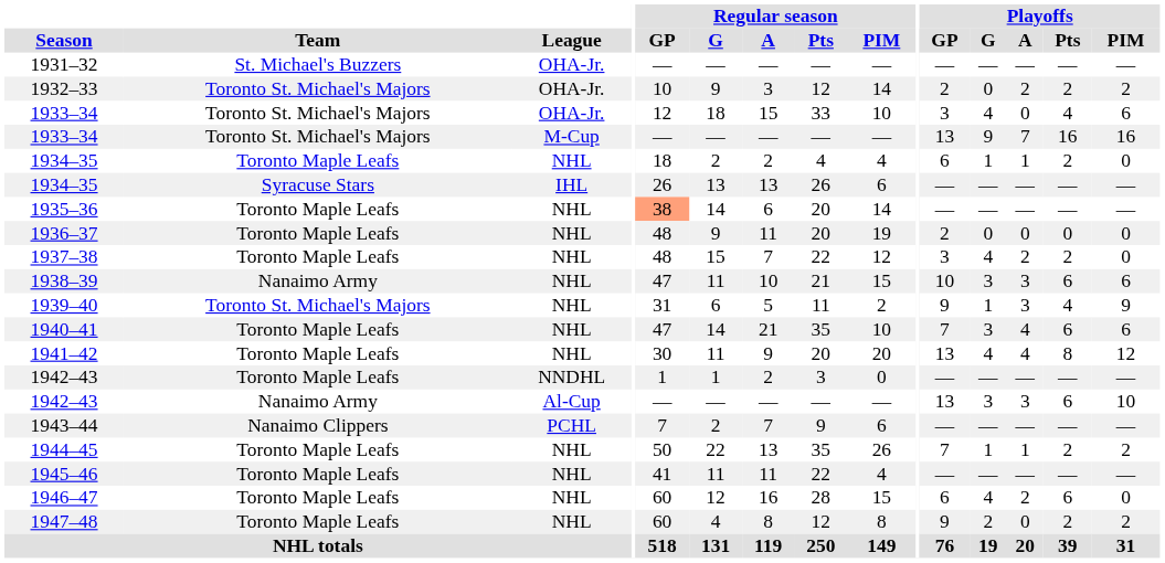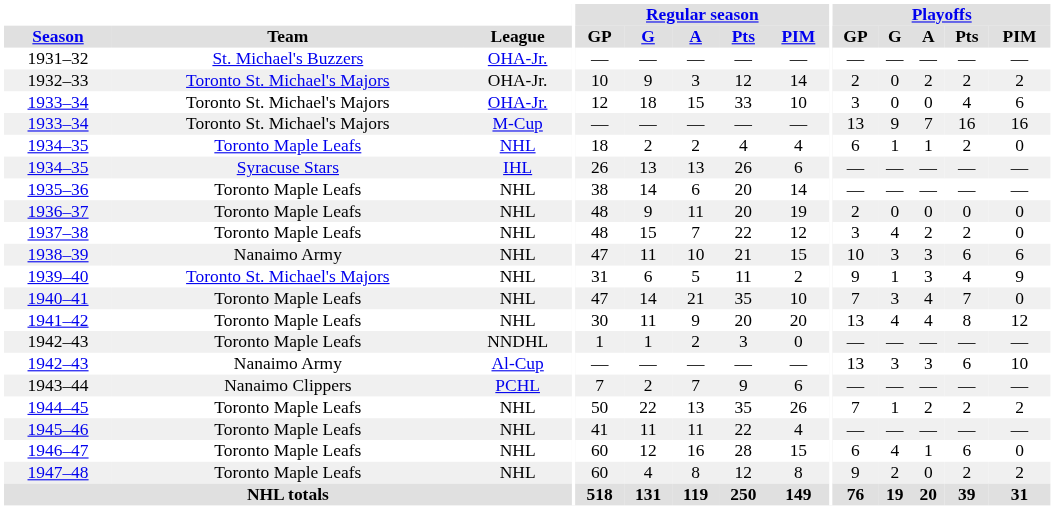 <table border="0" cellpadding="1" cellspacing="0" style="text-align:center; width:60em">
 <tr bgcolor="#e0e0e0">
 <th colspan="3" bgcolor="#ffffff"></th>
 <th rowspan="100" bgcolor="#ffffff"></th>
 <th colspan="5"><a href='#'>Regular season</a></th>
 <th rowspan="100" bgcolor="#ffffff"></th>
 <th colspan="5"><a href='#'>Playoffs</a></th>
 </tr>
 <tr bgcolor="#e0e0e0">
 <th><a href='#'>Season</a></th>
 <th>Team</th>
 <th>League</th>
 <th>GP</th>
 <th><a href='#'>G</a></th>
 <th><a href='#'>A</a></th>
 <th><a href='#'>Pts</a></th>
 <th><a href='#'>PIM</a></th>
 <th>GP</th>
 <th>G</th>
 <th>A</th>
 <th>Pts</th>
 <th>PIM</th>
 </tr>
 <tr>
 <td>1931–32</td>
 <td><a href='#'>St. Michael's Buzzers</a></td>
 <td><a href='#'>OHA-Jr.</a></td>
 <td>—</td>
 <td>—</td>
 <td>—</td>
 <td>—</td>
 <td>—</td>
 <td>—</td>
 <td>—</td>
 <td>—</td>
 <td>—</td>
 <td>—</td>
 </tr>
 <tr bgcolor="#f0f0f0">
 <td>1932–33</td>
 <td><a href='#'>Toronto St. Michael's Majors</a></td>
 <td>OHA-Jr.</td>
 <td>10</td>
 <td>9</td>
 <td>3</td>
 <td>12</td>
 <td>14</td>
 <td>2</td>
 <td>0</td>
 <td>2</td>
 <td>2</td>
 <td>2</td>
 </tr>
 <tr>
 <td><a href='#'>1933–34</a></td>
 <td>Toronto St. Michael's Majors</td>
 <td><a href='#'>OHA-Jr.</a></td>
 <td>12</td>
 <td>18</td>
 <td>15</td>
 <td>33</td>
 <td>10</td>
 <td>3</td>
-<td>4</td>
+<td>0</td>
 <td>0</td>
 <td>4</td>
 <td>6</td>
 </tr>
 <tr bgcolor="#f0f0f0">
 <td><a href='#'>1933–34</a></td>
 <td>Toronto St. Michael's Majors</td>
 <td><a href='#'>M-Cup</a></td>
 <td>—</td>
 <td>—</td>
 <td>—</td>
 <td>—</td>
 <td>—</td>
 <td>13</td>
 <td>9</td>
 <td>7</td>
 <td>16</td>
 <td>16</td>
 </tr>
 <tr>
 <td><a href='#'>1934–35</a></td>
 <td><a href='#'>Toronto Maple Leafs</a></td>
 <td><a href='#'>NHL</a></td>
 <td>18</td>
 <td>2</td>
 <td>2</td>
 <td>4</td>
 <td>4</td>
 <td>6</td>
 <td>1</td>
 <td>1</td>
 <td>2</td>
 <td>0</td>
 </tr>
 <tr bgcolor="#f0f0f0">
 <td><a href='#'>1934–35</a></td>
 <td><a href='#'>Syracuse Stars</a></td>
 <td><a href='#'>IHL</a></td>
 <td>26</td>
 <td>13</td>
 <td>13</td>
 <td>26</td>
 <td>6</td>
 <td>—</td>
 <td>—</td>
 <td>—</td>
 <td>—</td>
 <td>—</td>
 </tr>
 <tr>
 <td><a href='#'>1935–36</a></td>
 <td>Toronto Maple Leafs</td>
 <td>NHL</td>
-<td style="background: lightsalmon;">38</td>
+<td>38</td>
 <td>14</td>
 <td>6</td>
 <td>20</td>
 <td>14</td>
 <td>—</td>
 <td>—</td>
 <td>—</td>
 <td>—</td>
 <td>—</td>
 </tr>
 <tr bgcolor="#f0f0f0">
 <td><a href='#'>1936–37</a></td>
 <td>Toronto Maple Leafs</td>
 <td>NHL</td>
 <td>48</td>
 <td>9</td>
 <td>11</td>
 <td>20</td>
 <td>19</td>
 <td>2</td>
 <td>0</td>
 <td>0</td>
 <td>0</td>
 <td>0</td>
 </tr>
 <tr>
 <td><a href='#'>1937–38</a></td>
 <td>Toronto Maple Leafs</td>
 <td>NHL</td>
 <td>48</td>
 <td>15</td>
 <td>7</td>
 <td>22</td>
 <td>12</td>
 <td>3</td>
 <td>4</td>
 <td>2</td>
 <td>2</td>
 <td>0</td>
 </tr>
 <tr bgcolor="#f0f0f0">
 <td><a href='#'>1938–39</a></td>
 <td>Nanaimo Army</td>
 <td>NHL</td>
 <td>47</td>
 <td>11</td>
 <td>10</td>
 <td>21</td>
 <td>15</td>
 <td>10</td>
 <td>3</td>
 <td>3</td>
 <td>6</td>
 <td>6</td>
 </tr>
 <tr>
 <td><a href='#'>1939–40</a></td>
 <td><a href='#'>Toronto St. Michael's Majors</a></td>
 <td>NHL</td>
 <td>31</td>
 <td>6</td>
 <td>5</td>
 <td>11</td>
 <td>2</td>
 <td>9</td>
 <td>1</td>
 <td>3</td>
 <td>4</td>
 <td>9</td>
 </tr>
 <tr bgcolor="#f0f0f0">
 <td><a href='#'>1940–41</a></td>
 <td>Toronto Maple Leafs</td>
 <td>NHL</td>
 <td>47</td>
 <td>14</td>
 <td>21</td>
 <td>35</td>
 <td>10</td>
 <td>7</td>
 <td>3</td>
 <td>4</td>
-<td>6</td>
-<td>6</td>
+<td>7</td>
+<td>0</td>
 </tr>
 <tr>
 <td><a href='#'>1941–42</a></td>
 <td>Toronto Maple Leafs</td>
 <td>NHL</td>
 <td>30</td>
 <td>11</td>
 <td>9</td>
 <td>20</td>
 <td>20</td>
 <td>13</td>
 <td>4</td>
 <td>4</td>
 <td>8</td>
 <td>12</td>
 </tr>
 <tr bgcolor="#f0f0f0">
 <td>1942–43</td>
 <td>Toronto Maple Leafs</td>
 <td>NNDHL</td>
 <td>1</td>
 <td>1</td>
 <td>2</td>
 <td>3</td>
 <td>0</td>
 <td>—</td>
 <td>—</td>
 <td>—</td>
 <td>—</td>
 <td>—</td>
 </tr>
 <tr>
 <td><a href='#'>1942–43</a></td>
 <td>Nanaimo Army</td>
 <td><a href='#'>Al-Cup</a></td>
 <td>—</td>
 <td>—</td>
 <td>—</td>
 <td>—</td>
 <td>—</td>
 <td>13</td>
 <td>3</td>
 <td>3</td>
 <td>6</td>
 <td>10</td>
 </tr>
 <tr bgcolor="#f0f0f0">
 <td>1943–44</td>
 <td>Nanaimo Clippers</td>
 <td><a href='#'>PCHL</a></td>
 <td>7</td>
 <td>2</td>
 <td>7</td>
 <td>9</td>
 <td>6</td>
 <td>—</td>
 <td>—</td>
 <td>—</td>
 <td>—</td>
 <td>—</td>
 </tr>
 <tr>
 <td><a href='#'>1944–45</a></td>
 <td>Toronto Maple Leafs</td>
 <td>NHL</td>
 <td>50</td>
 <td>22</td>
 <td>13</td>
 <td>35</td>
 <td>26</td>
 <td>7</td>
 <td>1</td>
-<td>1</td>
+<td>2</td>
 <td>2</td>
 <td>2</td>
 </tr>
 <tr bgcolor="#f0f0f0">
 <td><a href='#'>1945–46</a></td>
 <td>Toronto Maple Leafs</td>
 <td>NHL</td>
 <td>41</td>
 <td>11</td>
 <td>11</td>
 <td>22</td>
 <td>4</td>
 <td>—</td>
 <td>—</td>
 <td>—</td>
 <td>—</td>
 <td>—</td>
 </tr>
 <tr>
 <td><a href='#'>1946–47</a></td>
 <td>Toronto Maple Leafs</td>
 <td>NHL</td>
 <td>60</td>
 <td>12</td>
 <td>16</td>
 <td>28</td>
 <td>15</td>
 <td>6</td>
 <td>4</td>
-<td>2</td>
+<td>1</td>
 <td>6</td>
 <td>0</td>
 </tr>
 <tr bgcolor="#f0f0f0">
 <td><a href='#'>1947–48</a></td>
 <td>Toronto Maple Leafs</td>
 <td>NHL</td>
 <td>60</td>
 <td>4</td>
 <td>8</td>
 <td>12</td>
 <td>8</td>
 <td>9</td>
 <td>2</td>
 <td>0</td>
 <td>2</td>
 <td>2</td>
 </tr>
 <tr bgcolor="#e0e0e0">
 <th colspan="3">NHL totals</th>
 <th>518</th>
 <th>131</th>
 <th>119</th>
 <th>250</th>
 <th>149</th>
 <th>76</th>
 <th>19</th>
 <th>20</th>
 <th>39</th>
 <th>31</th>
 </tr>
 </table>
